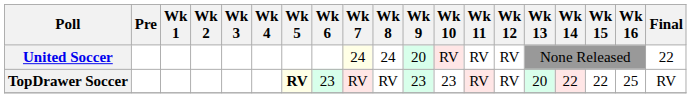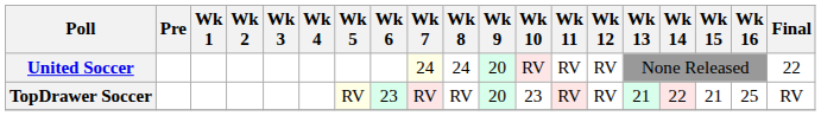 <table class="wikitable" style="white-space:nowrap;text-align:center;">
 <tr>
 <th>Poll</th>
 <th>Pre</th>
 <th>Wk<br>1</th>
 <th>Wk<br>2</th>
 <th>Wk<br>3</th>
 <th>Wk<br>4</th>
 <th>Wk<br>5</th>
 <th>Wk<br>6</th>
 <th>Wk<br>7</th>
 <th>Wk<br>8</th>
 <th>Wk<br>9</th>
 <th>Wk<br>10</th>
 <th>Wk<br>11</th>
 <th>Wk<br>12</th>
 <th>Wk<br>13</th>
 <th>Wk<br>14</th>
 <th>Wk<br>15</th>
 <th>Wk<br>16</th>
 <th>Final<br></th>
 </tr>
 <tr>
 <th><a href='#'>United Soccer</a></th>
 <td style="background:#FFFFFF;"></td>
 <td style="background:#FFFFFF;"></td>
 <td style="background:#FFFFFF;"></td>
 <td style="background:#FFFFFF;"></td>
 <td style="background:#FFFFFF;"></td>
 <td style="background:#FFFFFF;"></td>
 <td style="background:#FFFFFF;"></td>
 <td style="background:#FFFFE6;">24</td>
 <td style="background:#FFFFFF;">24</td>
 <td style="background:#D8FFEB;">20</td>
 <td style="background:#FFE6E6;">RV</td>
 <td style="background:#FFFFFF;">RV</td>
 <td style="background:#FFFFFF;">RV</td>
 <td colspan=4 style="background:#999;">None Released</td>
 <td style="background:#FFFFFF;">22</td>
 </tr>
 <tr>
 <th>TopDrawer Soccer </th>
 <td style="background:#FFFFFF;"></td>
 <td style="background:#FFFFFF;"></td>
 <td style="background:#FFFFFF;"></td>
 <td style="background:#FFFFFF;"></td>
 <td style="background:#FFFFFF;"></td>
-<td style="background:#FFFFE6;"><strong>RV</strong></td>
+<td style="background:#FFFFE6;">RV</td>
 <td style="background:#D8FFEB;">23</td>
 <td style="background:#FFE6E6;">RV</td>
 <td style="background:#FFFFFF;">RV</td>
-<td style="background:#D8FFEB;">23</td>
+<td style="background:#D8FFEB;">20</td>
 <td style="background:#FFFFFF;">23</td>
 <td style="background:#FFE6E6;">RV</td>
 <td style="background:#FFFFFF;">RV</td>
-<td style="background:#D8FFEB;">20</td>
+<td style="background:#D8FFEB;">21</td>
 <td style="background:#FFE6E6;">22</td>
-<td style="background:#FFFFFF;">22</td>
+<td style="background:#FFFFFF;">21</td>
 <td style="background:#FFFFFF;">25</td>
 <td style="background:#FFFFFF;">RV</td>
 </tr>
 <tr>
 </tr>
 </table>
